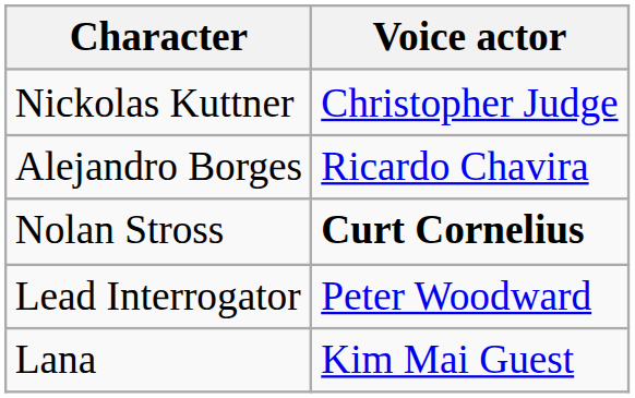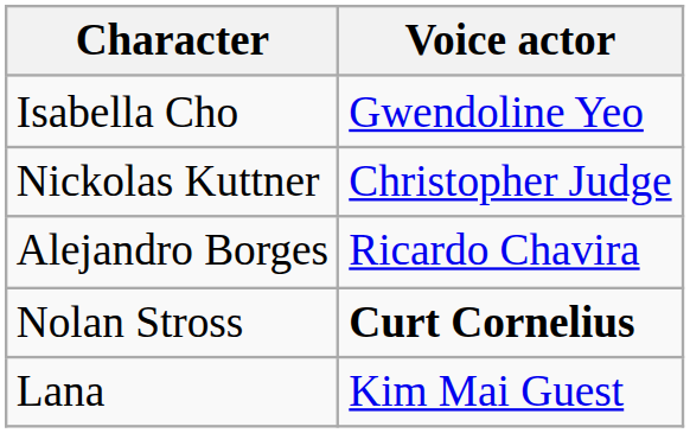 <table class="wikitable">
 <tr>
 <th>Character</th>
 <th>Voice actor</th>
+</tr>
+<tr>
+<td>Isabella Cho</td>
+<td><a href='#'>Gwendoline Yeo</a></td>
 </tr>
 <tr>
 <td>Nickolas Kuttner</td>
 <td><a href='#'>Christopher Judge</a></td>
 </tr>
 <tr>
 <td>Alejandro Borges</td>
 <td><a href='#'>Ricardo Chavira</a></td>
 </tr>
 <tr>
 <td>Nolan Stross</td>
 <td><strong>Curt Cornelius</strong></td>
 </tr>
 <tr>
-<td>Lead Interrogator</td>
-<td><a href='#'>Peter Woodward</a></td>
-</tr>
-<tr>
 <td>Lana</td>
 <td><a href='#'>Kim Mai Guest</a></td>
 </tr>
 </table>
